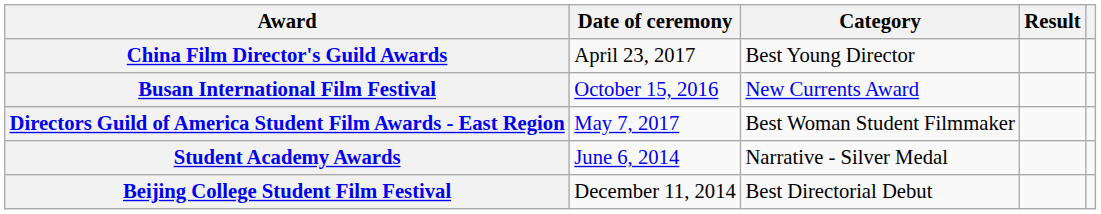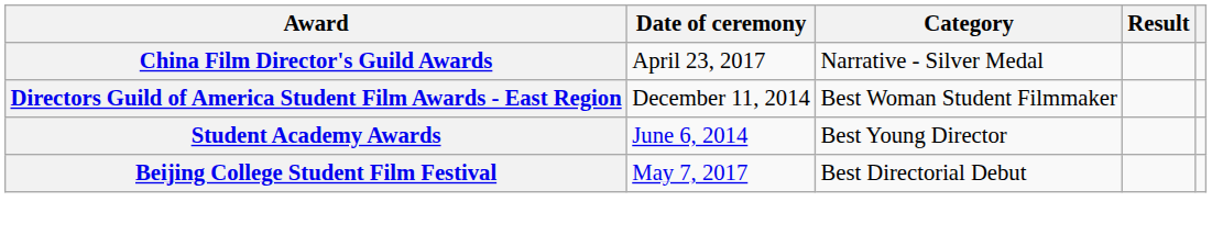 <table class="wikitable plainrowheaders sortable" style="font-size: 95%;">
 <tr>
 <th scope="col">Award</th>
 <th scope="col">Date of ceremony</th>
 <th scope="col">Category</th>
 <th scope="col">Result</th>
 <th scope="col" class="unsortable"></th>
 </tr>
 <tr>
 <th scope="row"><a href='#'>China Film Director's Guild Awards</a></th>
 <td>April 23, 2017</td>
-<td>Best Young Director</td>
-<td></td>
-<td style="text-align:center;"></td>
-</tr>
-<tr>
-<th scope="row"><a href='#'>Busan International Film Festival</a></th>
-<td><a href='#'>October 15, 2016</a></td>
-<td><a href='#'>New Currents Award</a></td>
+<td>Narrative - Silver Medal</td>
 <td></td>
 <td style="text-align:center;"></td>
 </tr>
 <tr>
 <th scope="row"><a href='#'>Directors Guild of America Student Film Awards - East Region</a></th>
-<td><a href='#'>May 7, 2017</a></td>
+<td>December 11, 2014</td>
 <td>Best Woman Student Filmmaker</td>
 <td></td>
 <td style="text-align:center;"></td>
 </tr>
 <tr>
 <th scope="row"><a href='#'>Student Academy Awards</a></th>
 <td><a href='#'>June 6, 2014</a></td>
-<td>Narrative - Silver Medal</td>
+<td>Best Young Director</td>
 <td></td>
 <td style="text-align:center;"></td>
 </tr>
 <tr>
 <th scope="row"><a href='#'>Beijing College Student Film Festival</a></th>
-<td>December 11, 2014</td>
+<td><a href='#'>May 7, 2017</a></td>
 <td>Best Directorial Debut</td>
 <td></td>
 <td></td>
 </tr>
 </table>
